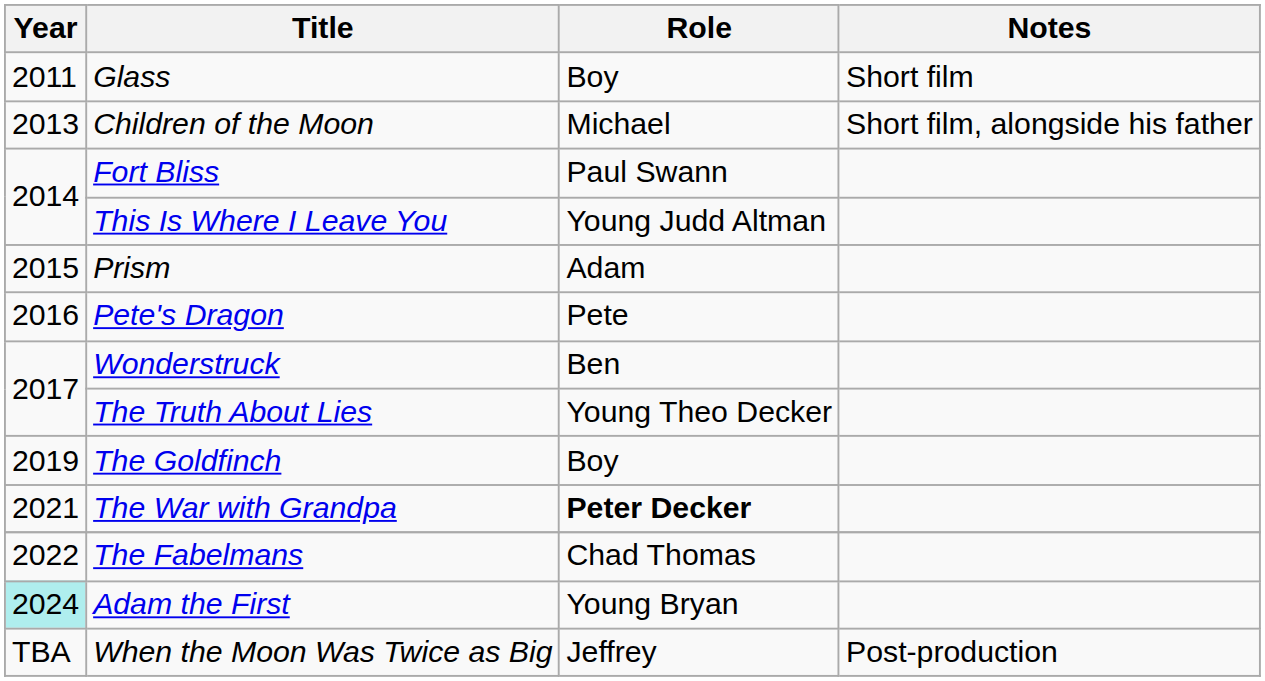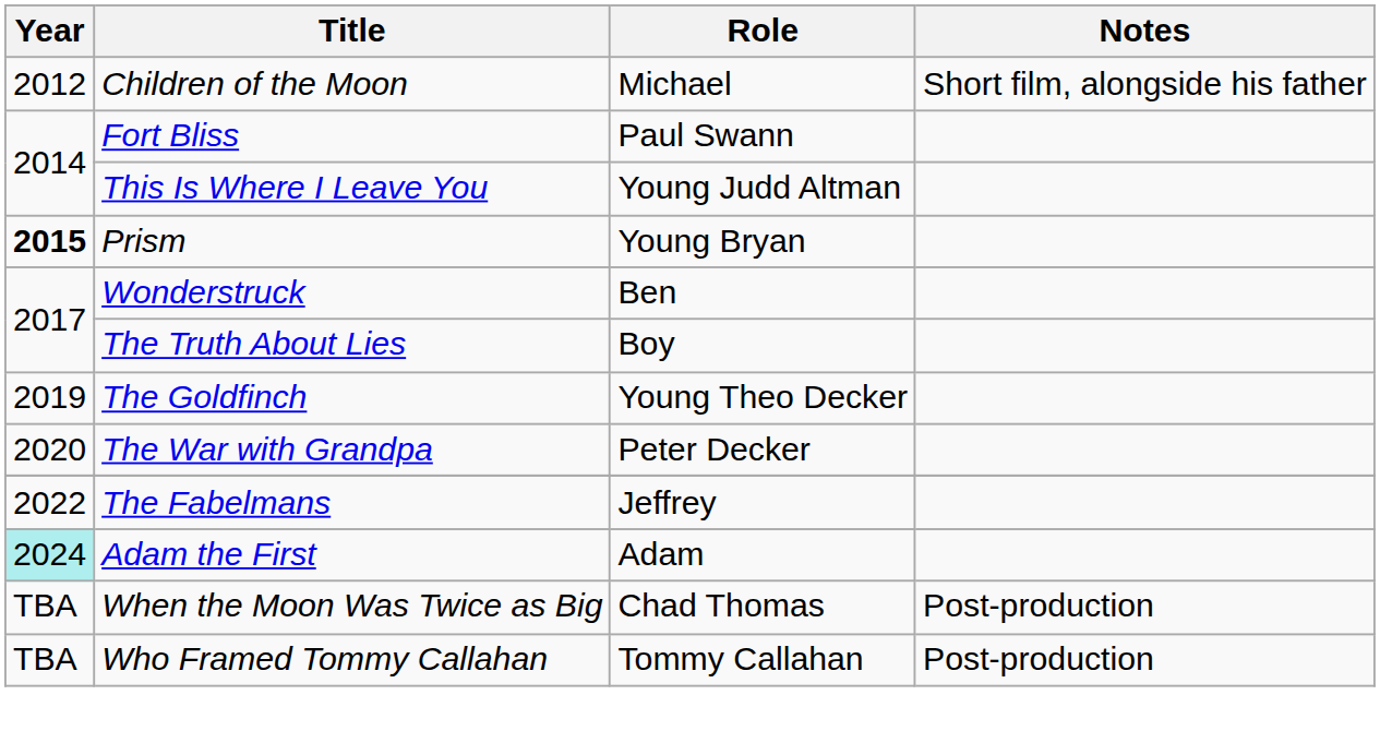 <table class="wikitable sortable">
 <tr>
 <th>Year</th>
 <th>Title</th>
 <th>Role</th>
 <th>Notes</th>
 </tr>
 <tr>
-<td>2011</td>
-<td><em>Glass</em></td>
-<td>Boy</td>
-<td>Short film</td>
-</tr>
-<tr>
-<td>2013</td>
+<td>2012</td>
 <td><em>Children of the Moon</em></td>
 <td>Michael</td>
 <td>Short film, alongside his father</td>
 </tr>
 <tr>
 <td Rowspan=2>2014</td>
 <td><em><a href='#'>Fort Bliss</a></em></td>
 <td>Paul Swann</td>
 <td></td>
 </tr>
 <tr>
 <td><em><a href='#'>This Is Where I Leave You</a></em></td>
 <td>Young Judd Altman</td>
 <td></td>
 </tr>
 <tr>
-<td>2015</td>
+<td><strong>2015</strong></td>
 <td><em>Prism</em></td>
-<td>Adam</td>
-<td></td>
-</tr>
-<tr>
-<td>2016</td>
-<td><em><a href='#'>Pete's Dragon</a></em></td>
-<td>Pete</td>
+<td>Young Bryan</td>
 <td></td>
 </tr>
 <tr>
 <td Rowspan=2>2017</td>
 <td><em><a href='#'>Wonderstruck</a></em></td>
 <td>Ben</td>
 <td></td>
 </tr>
 <tr>
 <td><em><a href='#'>The Truth About Lies</a></em></td>
-<td>Young Theo Decker</td>
+<td>Boy</td>
 <td></td>
 </tr>
 <tr>
 <td>2019</td>
 <td><em><a href='#'>The Goldfinch</a></em></td>
-<td>Boy</td>
+<td>Young Theo Decker</td>
 <td></td>
 </tr>
 <tr>
-<td>2021</td>
+<td>2020</td>
 <td><em><a href='#'>The War with Grandpa</a></em></td>
-<td><strong>Peter Decker</strong></td>
+<td>Peter Decker</td>
 <td></td>
 </tr>
 <tr>
 </tr>
 <tr>
 <td>2022</td>
 <td><em><a href='#'>The Fabelmans</a></em></td>
-<td>Chad Thomas</td>
+<td>Jeffrey</td>
 <td></td>
 </tr>
 <tr>
 <td style="background: paleturquoise;">2024</td>
 <td><em><a href='#'>Adam the First</a></em></td>
-<td>Young Bryan</td>
+<td>Adam</td>
 <td></td>
 </tr>
 <tr>
 <td>TBA</td>
 <td><em>When the Moon Was Twice as Big</em></td>
-<td>Jeffrey</td>
+<td>Chad Thomas</td>
+<td>Post-production</td>
+</tr>
+<tr>
+<td>TBA</td>
+<td><em>Who Framed Tommy Callahan</em></td>
+<td>Tommy Callahan</td>
 <td>Post-production</td>
 </tr>
 </table>
